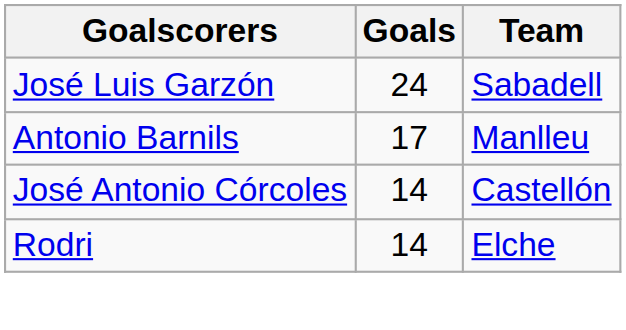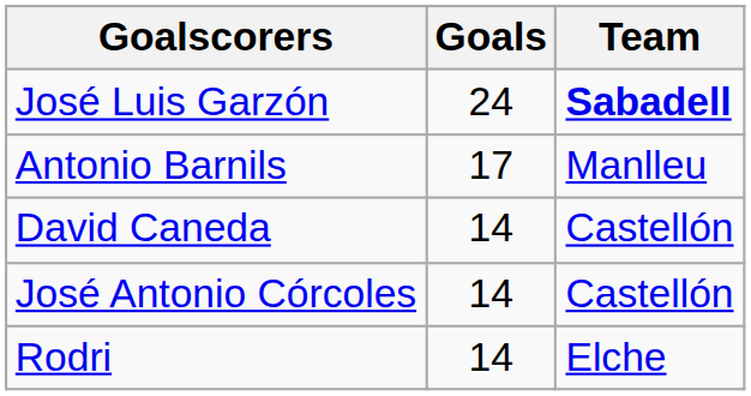 <table class="wikitable sortable">
 <tr>
 <th>Goalscorers</th>
 <th>Goals</th>
 <th>Team</th>
 </tr>
 <tr>
 <td> <a href='#'>José Luis Garzón</a></td>
 <td align=center>24</td>
-<td><a href='#'>Sabadell</a></td>
+<td><strong><a href='#'>Sabadell</a></strong></td>
 </tr>
 <tr>
 <td> <a href='#'>Antonio Barnils</a></td>
 <td align=center>17</td>
 <td><a href='#'>Manlleu</a></td>
+</tr>
+<tr>
+<td> <a href='#'>David Caneda</a></td>
+<td align=center>14</td>
+<td><a href='#'>Castellón</a></td>
 </tr>
 <tr>
 <td> <a href='#'>José Antonio Córcoles</a></td>
 <td align=center>14</td>
 <td><a href='#'>Castellón</a></td>
 </tr>
 <tr>
 <td> <a href='#'>Rodri</a></td>
 <td align=center>14</td>
 <td><a href='#'>Elche</a></td>
 </tr>
 </table>
